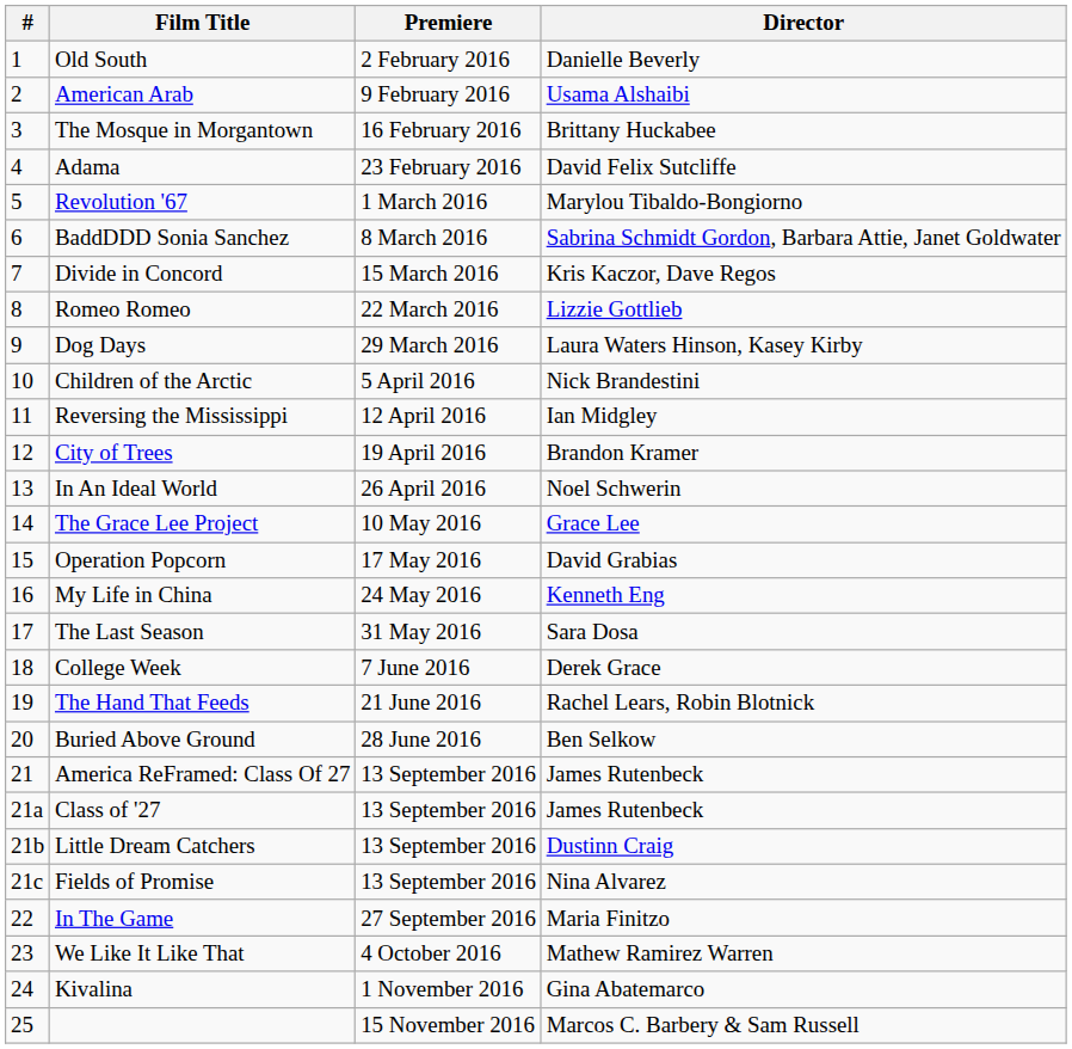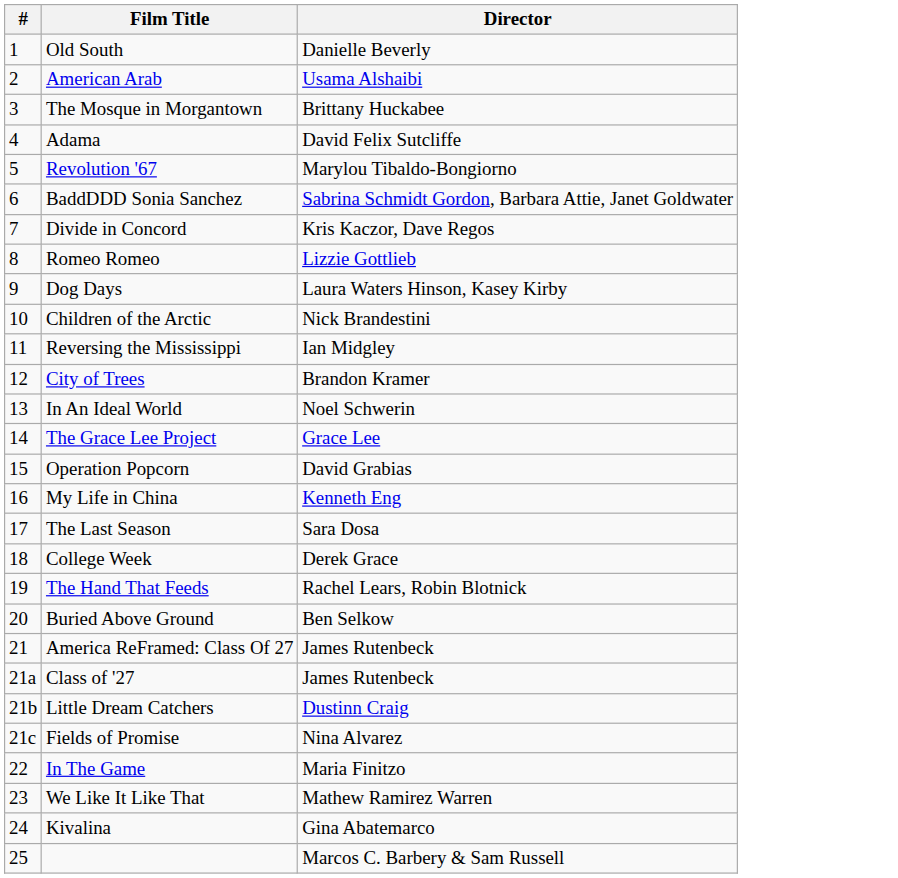 <table class="wikitable sortable">
 <tr>
 <th>#</th>
 <th>Film Title</th>
-<th>Premiere</th>
 <th>Director</th>
 </tr>
 <tr>
 <td>1</td>
 <td>Old South</td>
-<td>2 February 2016</td>
 <td>Danielle Beverly</td>
 </tr>
 <tr>
 <td>2</td>
 <td><a href='#'>American Arab</a></td>
-<td>9 February 2016</td>
 <td><a href='#'>Usama Alshaibi</a></td>
 </tr>
 <tr>
 <td>3</td>
 <td>The Mosque in Morgantown</td>
-<td>16 February 2016</td>
 <td>Brittany Huckabee</td>
 </tr>
 <tr>
 <td>4</td>
 <td>Adama</td>
-<td>23 February 2016</td>
 <td>David Felix Sutcliffe</td>
 </tr>
 <tr>
 <td>5</td>
 <td><a href='#'>Revolution '67</a></td>
-<td>1 March 2016</td>
 <td>Marylou Tibaldo-Bongiorno</td>
 </tr>
 <tr>
 <td>6</td>
 <td>BaddDDD Sonia Sanchez</td>
-<td>8 March 2016</td>
 <td><a href='#'>Sabrina Schmidt Gordon</a>, Barbara Attie, Janet Goldwater</td>
 </tr>
 <tr>
 <td>7</td>
 <td>Divide in Concord</td>
-<td>15 March 2016</td>
 <td>Kris Kaczor, Dave Regos</td>
 </tr>
 <tr>
 <td>8</td>
 <td>Romeo Romeo</td>
-<td>22 March 2016</td>
 <td><a href='#'>Lizzie Gottlieb</a></td>
 </tr>
 <tr>
 <td>9</td>
 <td>Dog Days</td>
-<td>29 March 2016</td>
 <td>Laura Waters Hinson, Kasey Kirby</td>
 </tr>
 <tr>
 <td>10</td>
 <td>Children of the Arctic</td>
-<td>5 April 2016</td>
 <td>Nick Brandestini</td>
 </tr>
 <tr>
 <td>11</td>
 <td>Reversing the Mississippi</td>
-<td>12 April 2016</td>
 <td>Ian Midgley</td>
 </tr>
 <tr>
 <td>12</td>
 <td><a href='#'>City of Trees</a></td>
-<td>19 April 2016</td>
 <td>Brandon Kramer</td>
 </tr>
 <tr>
 <td>13</td>
 <td>In An Ideal World</td>
-<td>26 April 2016</td>
 <td>Noel Schwerin</td>
 </tr>
 <tr>
 <td>14</td>
 <td><a href='#'>The Grace Lee Project</a></td>
-<td>10 May 2016</td>
 <td><a href='#'>Grace Lee</a></td>
 </tr>
 <tr>
 <td>15</td>
 <td>Operation Popcorn</td>
-<td>17 May 2016</td>
 <td>David Grabias</td>
 </tr>
 <tr>
 <td>16</td>
 <td>My Life in China</td>
-<td>24 May 2016</td>
 <td><a href='#'>Kenneth Eng</a></td>
 </tr>
 <tr>
 <td>17</td>
 <td>The Last Season</td>
-<td>31 May 2016</td>
 <td>Sara Dosa</td>
 </tr>
 <tr>
 <td>18</td>
 <td>College Week</td>
-<td>7 June 2016</td>
 <td>Derek Grace</td>
 </tr>
 <tr>
 <td>19</td>
 <td><a href='#'>The Hand That Feeds</a></td>
-<td>21 June 2016</td>
 <td>Rachel Lears, Robin Blotnick</td>
 </tr>
 <tr>
 <td>20</td>
 <td>Buried Above Ground</td>
-<td>28 June 2016</td>
 <td>Ben Selkow</td>
 </tr>
 <tr>
 <td>21</td>
 <td>America ReFramed: Class Of 27</td>
-<td>13 September 2016</td>
 <td>James Rutenbeck</td>
 </tr>
 <tr>
 <td>21a</td>
 <td>Class of '27</td>
-<td>13 September 2016</td>
 <td>James Rutenbeck</td>
 </tr>
 <tr>
 <td>21b</td>
 <td>Little Dream Catchers</td>
-<td>13 September 2016</td>
 <td><a href='#'>Dustinn Craig</a></td>
 </tr>
 <tr>
 <td>21c</td>
 <td>Fields of Promise</td>
-<td>13 September 2016</td>
 <td>Nina Alvarez</td>
 </tr>
 <tr>
 <td>22</td>
 <td><a href='#'>In The Game</a></td>
-<td>27 September 2016</td>
 <td>Maria Finitzo</td>
 </tr>
 <tr>
 <td>23</td>
 <td>We Like It Like That</td>
-<td>4 October 2016</td>
 <td>Mathew Ramirez Warren</td>
 </tr>
 <tr>
 <td>24</td>
 <td>Kivalina</td>
-<td>1 November 2016</td>
 <td>Gina Abatemarco</td>
 </tr>
 <tr>
 <td>25</td>
 <td></td>
-<td>15 November 2016</td>
 <td>Marcos C. Barbery & Sam Russell</td>
 </tr>
 </table>
